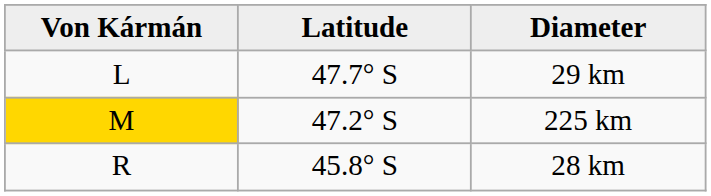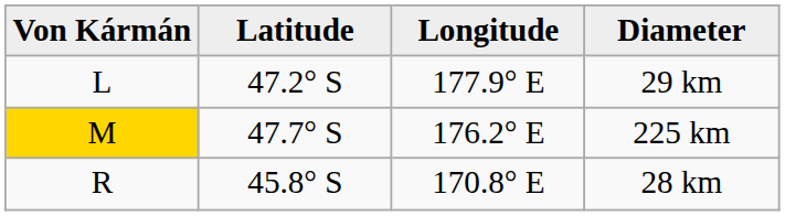 <table class="wikitable">
 <tr>
 <th width="25%" style="background:#eeeeee;">Von Kármán</th>
 <th width="25%" style="background:#eeeeee;">Latitude</th>
+<th width="25%" style="background:#eeeeee;">Longitude</th>
 <th width="25%" style="background:#eeeeee;">Diameter</th>
 </tr>
 <tr>
 <td align="center">L</td>
-<td align="center">47.7° S</td>
+<td align="center">47.2° S</td>
+<td align="center">177.9° E</td>
 <td align="center">29 km</td>
 </tr>
 <tr>
 <td align="center" style="background: gold;">M</td>
-<td align="center">47.2° S</td>
+<td align="center">47.7° S</td>
+<td align="center">176.2° E</td>
 <td align="center">225 km</td>
 </tr>
 <tr>
 <td align="center">R</td>
 <td align="center">45.8° S</td>
+<td align="center">170.8° E</td>
 <td align="center">28 km</td>
 </tr>
 </table>
